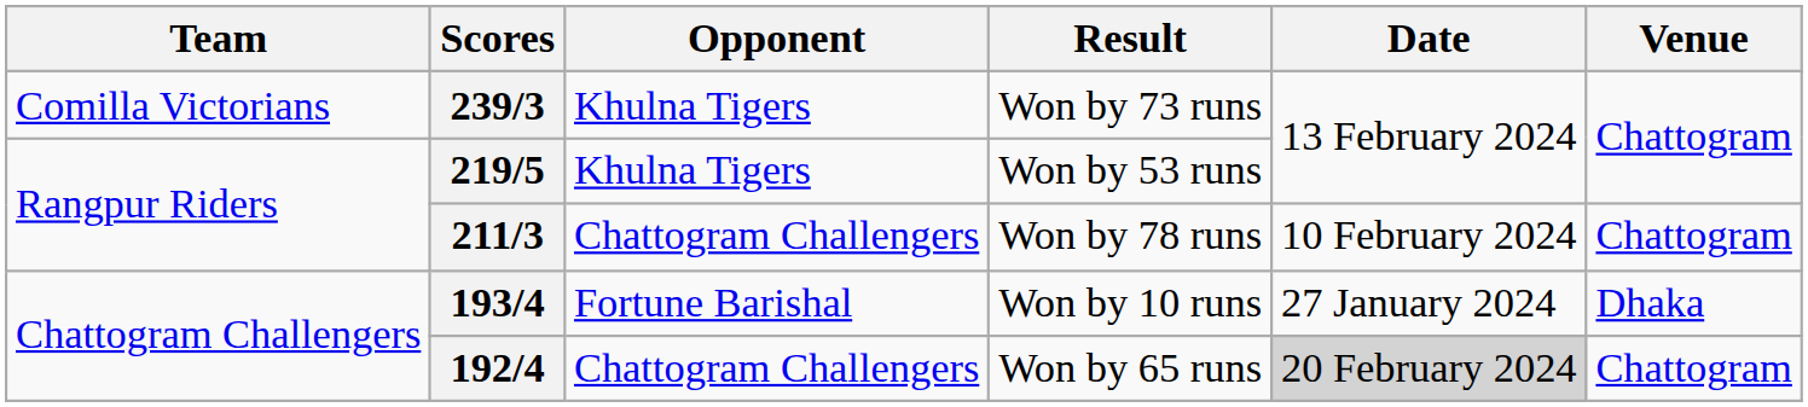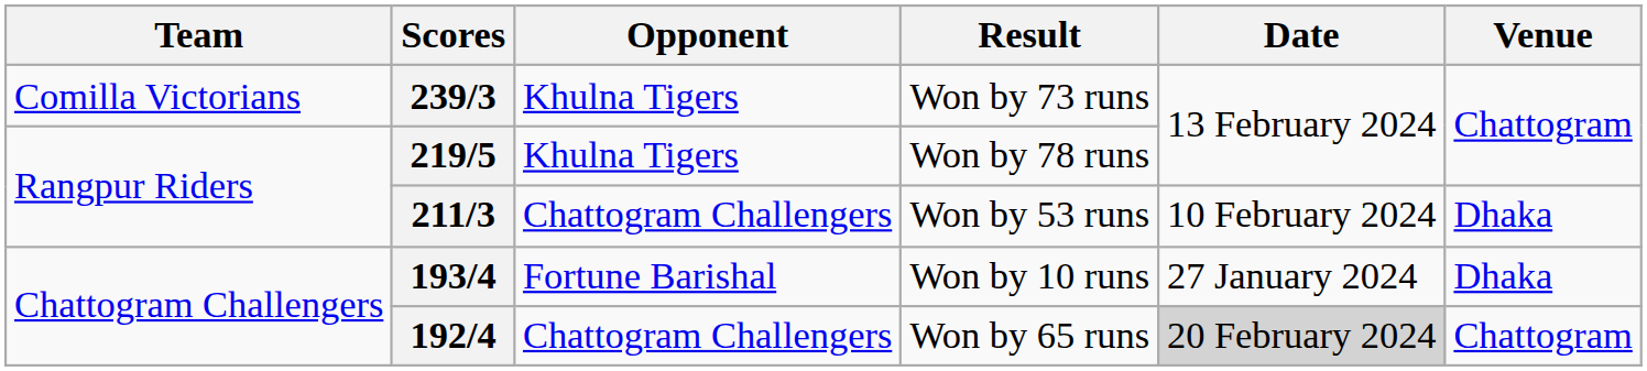 <table class="wikitable">
 <tr>
 <th>Team</th>
 <th>Scores</th>
 <th>Opponent</th>
 <th>Result</th>
 <th>Date</th>
 <th>Venue</th>
 </tr>
 <tr>
 <td><a href='#'>Comilla Victorians</a></td>
 <th>239/3</th>
 <td><a href='#'>Khulna Tigers</a></td>
 <td>Won by 73 runs</td>
 <td rowspan="2">13 February 2024</td>
 <td rowspan="2"><a href='#'>Chattogram</a></td>
 </tr>
 <tr>
 <td rowspan="2"><a href='#'>Rangpur Riders</a></td>
 <th>219/5</th>
 <td><a href='#'>Khulna Tigers</a></td>
-<td>Won by 53 runs</td>
+<td>Won by 78 runs</td>
 </tr>
 <tr>
 <th>211/3</th>
 <td><a href='#'>Chattogram Challengers</a></td>
-<td>Won by 78 runs</td>
+<td>Won by 53 runs</td>
 <td>10 February 2024</td>
-<td><a href='#'>Chattogram</a></td>
+<td><a href='#'>Dhaka</a></td>
 </tr>
 <tr>
 <td rowspan="2"><a href='#'>Chattogram Challengers</a></td>
 <th>193/4</th>
 <td><a href='#'>Fortune Barishal</a></td>
 <td>Won by 10 runs</td>
 <td>27 January  2024</td>
 <td><a href='#'>Dhaka</a></td>
 </tr>
 <tr>
 <th>192/4</th>
 <td><a href='#'>Chattogram Challengers</a></td>
 <td>Won by 65 runs</td>
 <td style="background: lightgrey;">20 February 2024</td>
 <td><a href='#'>Chattogram</a></td>
 </tr>
 </table>
